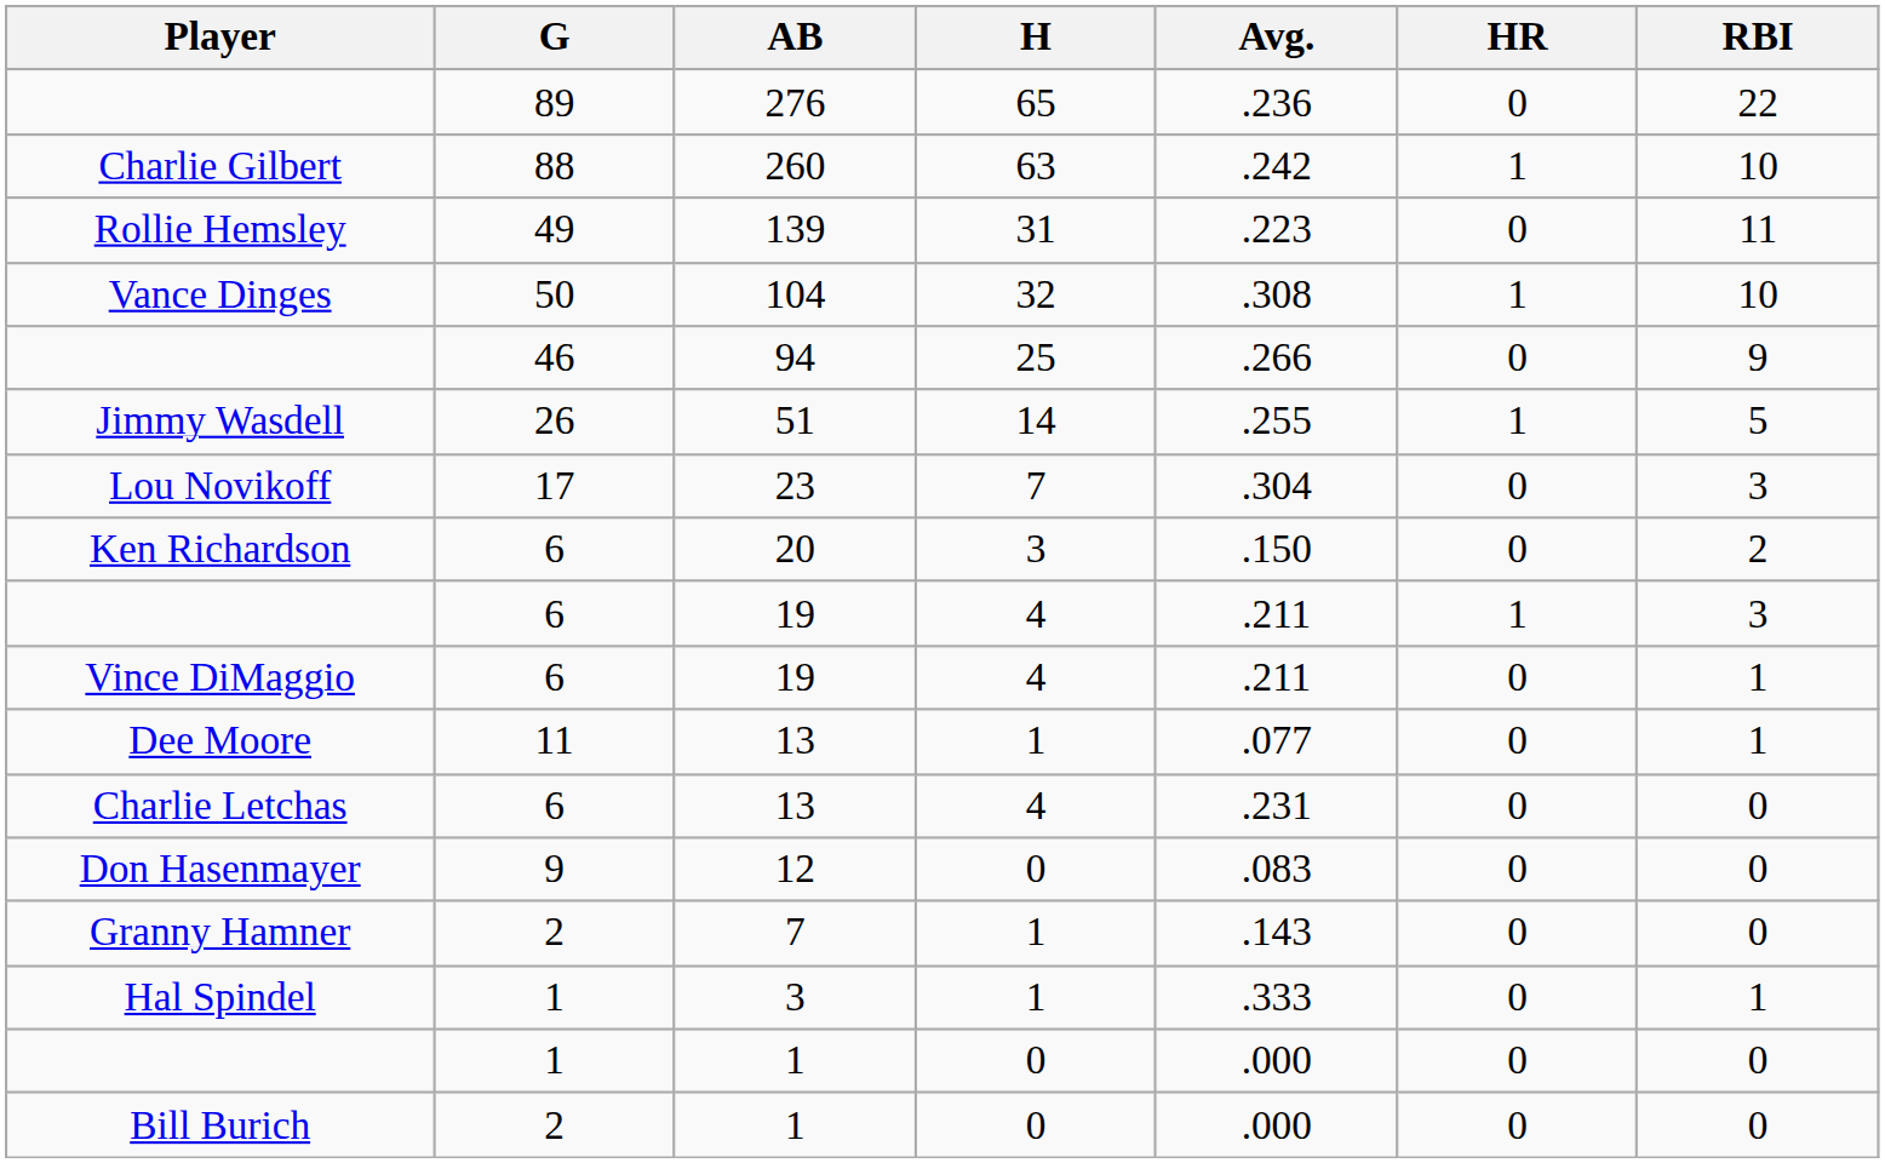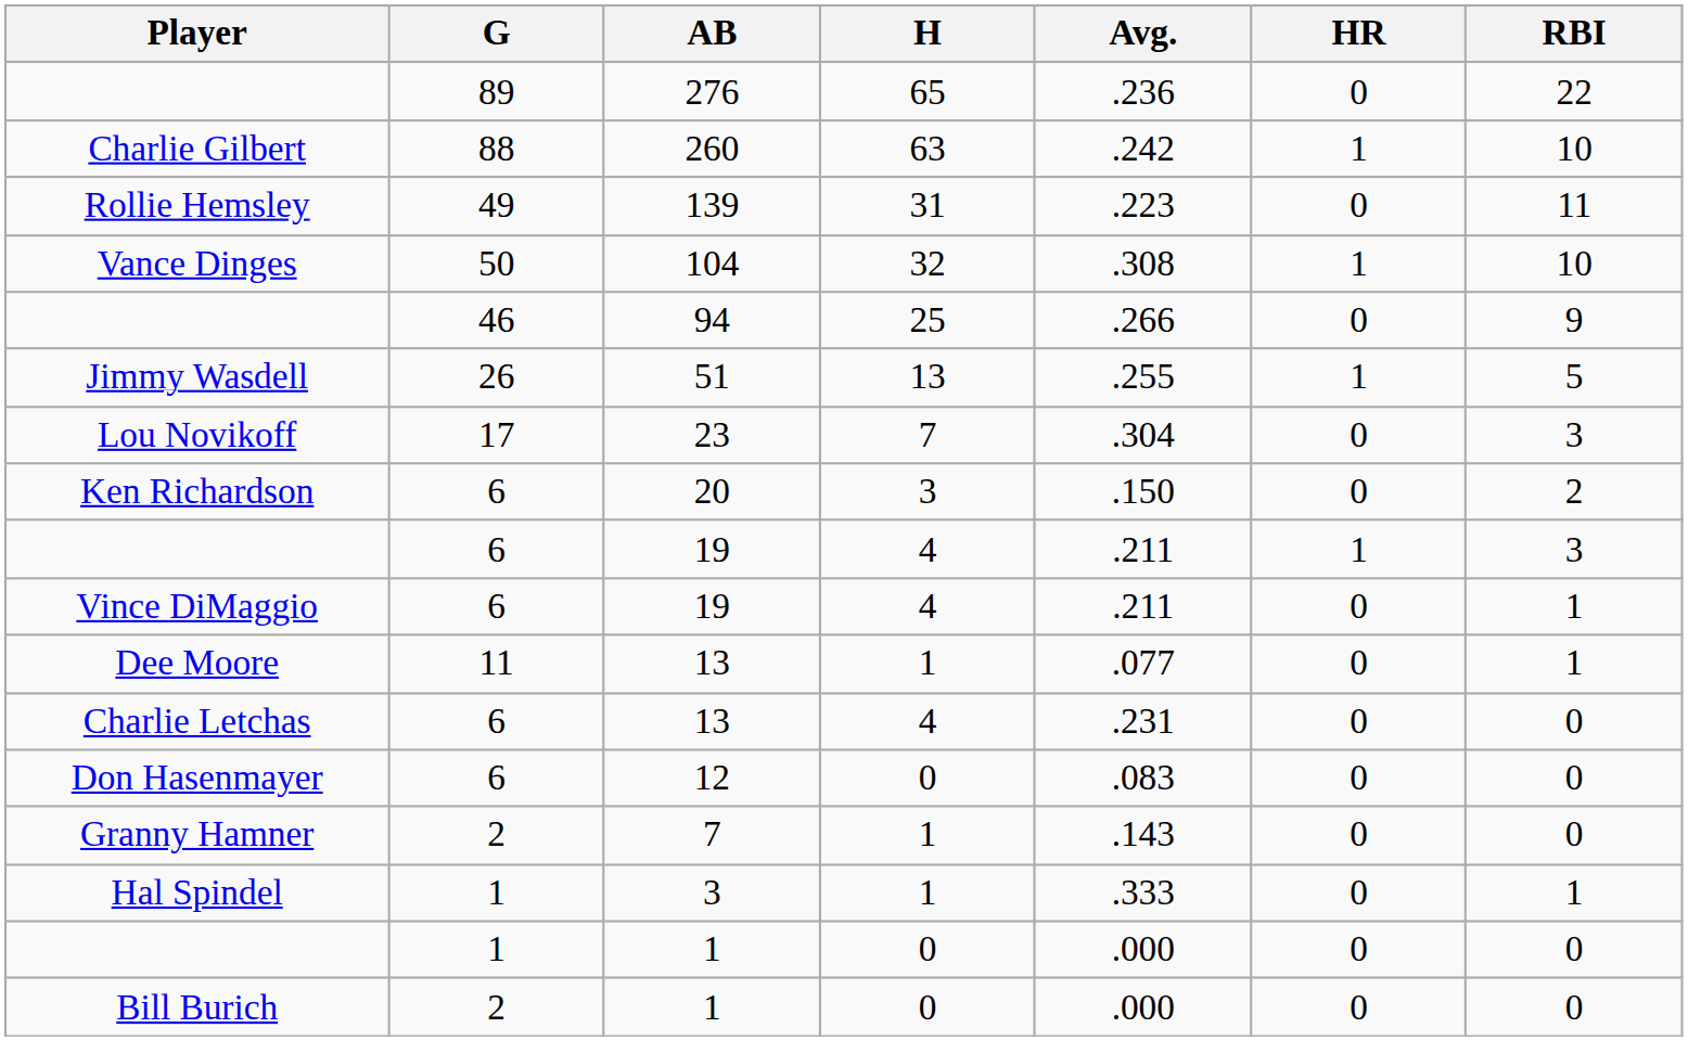 <table class="wikitable sortable">
 <tr>
 <th bgcolor="#DDDDFF" width="16%">Player</th>
 <th bgcolor="#DDDDFF" width="9%">G</th>
 <th bgcolor="#DDDDFF" width="9%">AB</th>
 <th bgcolor="#DDDDFF" width="9%">H</th>
 <th bgcolor="#DDDDFF" width="9%">Avg.</th>
 <th bgcolor="#DDDDFF" width="9%">HR</th>
 <th bgcolor="#DDDDFF" width="9%">RBI</th>
 </tr>
 <tr align="center">
 <td></td>
 <td>89</td>
 <td>276</td>
 <td>65</td>
 <td>.236</td>
 <td>0</td>
 <td>22</td>
 </tr>
 <tr align="center">
 <td><a href='#'>Charlie Gilbert</a></td>
 <td>88</td>
 <td>260</td>
 <td>63</td>
 <td>.242</td>
 <td>1</td>
 <td>10</td>
 </tr>
 <tr align=center>
 <td><a href='#'>Rollie Hemsley</a></td>
 <td>49</td>
 <td>139</td>
 <td>31</td>
 <td>.223</td>
 <td>0</td>
 <td>11</td>
 </tr>
 <tr align=center>
 <td><a href='#'>Vance Dinges</a></td>
 <td>50</td>
 <td>104</td>
 <td>32</td>
 <td>.308</td>
 <td>1</td>
 <td>10</td>
 </tr>
 <tr align=center>
 <td></td>
 <td>46</td>
 <td>94</td>
 <td>25</td>
 <td>.266</td>
 <td>0</td>
 <td>9</td>
 </tr>
 <tr align="center">
 <td><a href='#'>Jimmy Wasdell</a></td>
 <td>26</td>
 <td>51</td>
-<td>14</td>
+<td>13</td>
 <td>.255</td>
 <td>1</td>
 <td>5</td>
 </tr>
 <tr align=center>
 <td><a href='#'>Lou Novikoff</a></td>
 <td>17</td>
 <td>23</td>
 <td>7</td>
 <td>.304</td>
 <td>0</td>
 <td>3</td>
 </tr>
 <tr align=center>
 <td><a href='#'>Ken Richardson</a></td>
 <td>6</td>
 <td>20</td>
 <td>3</td>
 <td>.150</td>
 <td>0</td>
 <td>2</td>
 </tr>
 <tr align=center>
 <td></td>
 <td>6</td>
 <td>19</td>
 <td>4</td>
 <td>.211</td>
 <td>1</td>
 <td>3</td>
 </tr>
 <tr align="center">
 <td><a href='#'>Vince DiMaggio</a></td>
 <td>6</td>
 <td>19</td>
 <td>4</td>
 <td>.211</td>
 <td>0</td>
 <td>1</td>
 </tr>
 <tr align=center>
 <td><a href='#'>Dee Moore</a></td>
 <td>11</td>
 <td>13</td>
 <td>1</td>
 <td>.077</td>
 <td>0</td>
 <td>1</td>
 </tr>
 <tr align=center>
 <td><a href='#'>Charlie Letchas</a></td>
 <td>6</td>
 <td>13</td>
 <td>4</td>
 <td>.231</td>
 <td>0</td>
 <td>0</td>
 </tr>
 <tr align=center>
 <td><a href='#'>Don Hasenmayer</a></td>
-<td>9</td>
+<td>6</td>
 <td>12</td>
 <td>0</td>
 <td>.083</td>
 <td>0</td>
 <td>0</td>
 </tr>
 <tr align=center>
 <td><a href='#'>Granny Hamner</a></td>
 <td>2</td>
 <td>7</td>
 <td>1</td>
 <td>.143</td>
 <td>0</td>
 <td>0</td>
 </tr>
 <tr align=center>
 <td><a href='#'>Hal Spindel</a></td>
 <td>1</td>
 <td>3</td>
 <td>1</td>
 <td>.333</td>
 <td>0</td>
 <td>1</td>
 </tr>
 <tr align=center>
 <td></td>
 <td>1</td>
 <td>1</td>
 <td>0</td>
 <td>.000</td>
 <td>0</td>
 <td>0</td>
 </tr>
 <tr align="center">
 <td><a href='#'>Bill Burich</a></td>
 <td>2</td>
 <td>1</td>
 <td>0</td>
 <td>.000</td>
 <td>0</td>
 <td>0</td>
 </tr>
 </table>
